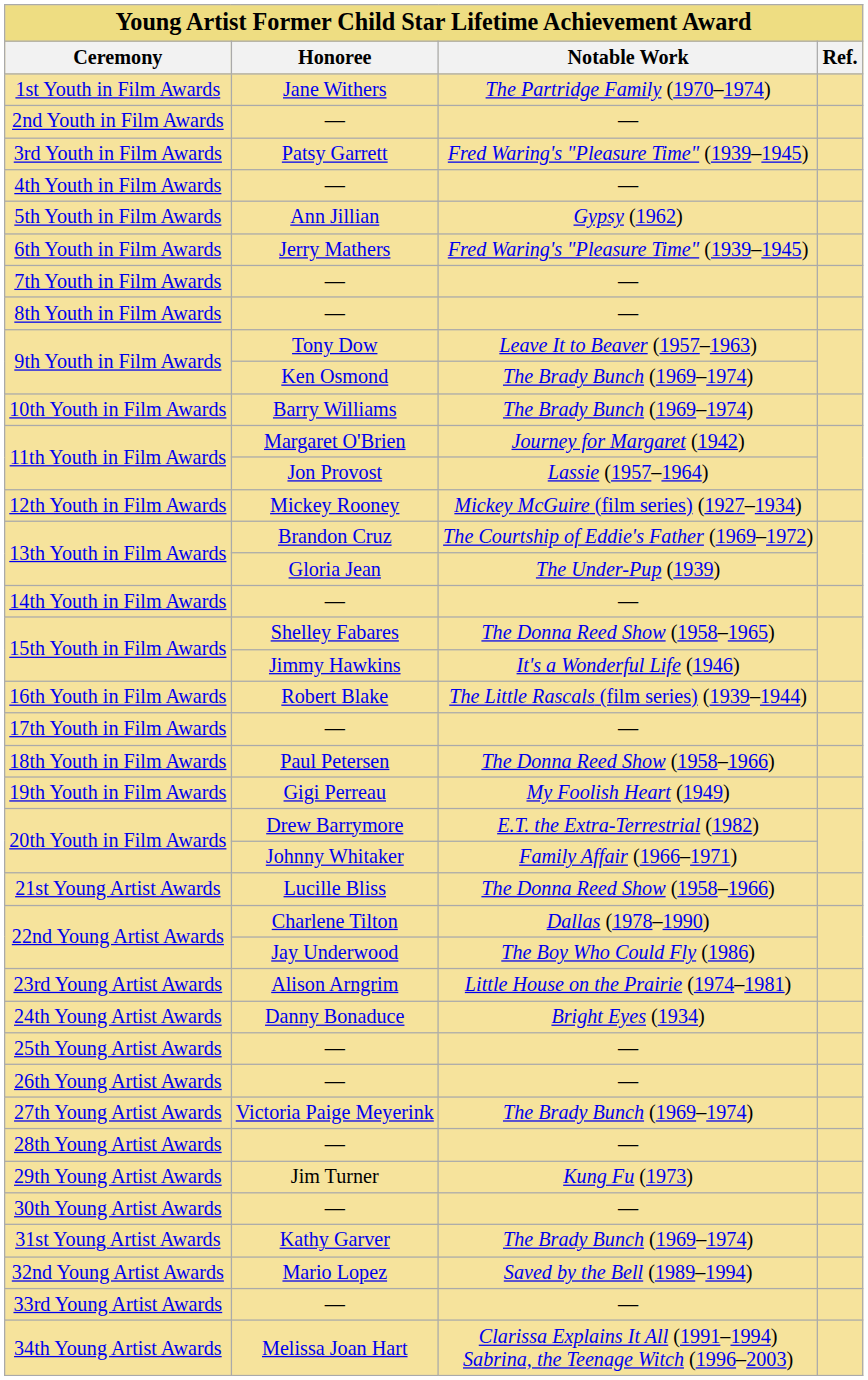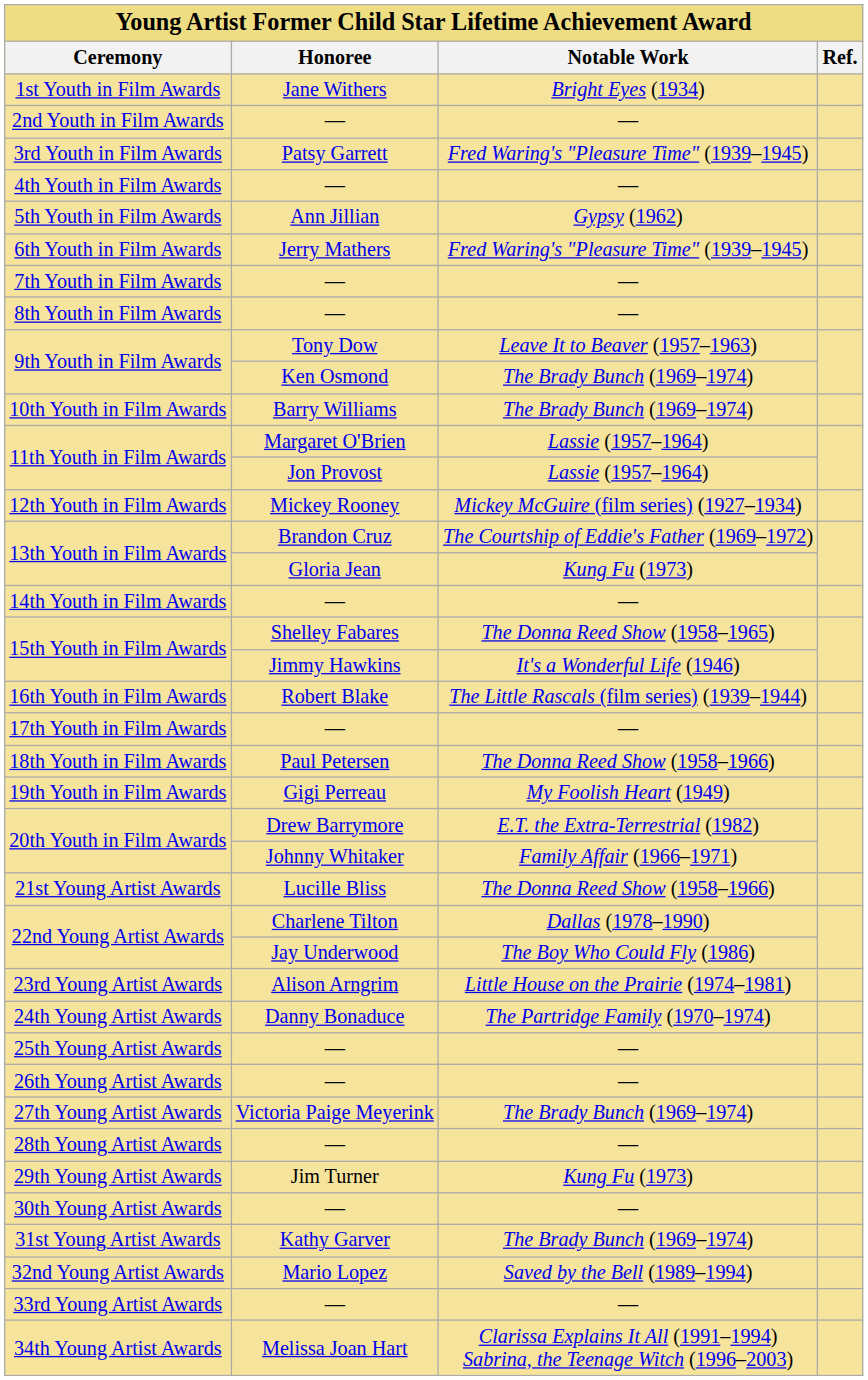 <table class="wikitable" rowspan=2 style="text-align: center; background: #f6e39c">
 <tr>
 <th colspan= 4; style="background:#EEDD82;"><big><strong>Young Artist Former Child Star Lifetime Achievement Award</strong></big></th>
 </tr>
 <tr bgcolor="#f6e39c">
 <th>Ceremony</th>
 <th>Honoree</th>
 <th>Notable Work</th>
 <th>Ref.</th>
 </tr>
 <tr>
 <td><a href='#'>1st Youth in Film Awards</a></td>
 <td><a href='#'>Jane Withers</a></td>
-<td><em><a href='#'>The Partridge Family</a></em> (<a href='#'>1970</a>–<a href='#'>1974</a>)</td>
+<td><em><a href='#'>Bright Eyes</a></em> (<a href='#'>1934</a>)</td>
 <td></td>
 </tr>
 <tr>
 <td><a href='#'>2nd Youth in Film Awards</a></td>
 <td>—</td>
 <td>—</td>
 <td></td>
 </tr>
 <tr>
 <td><a href='#'>3rd Youth in Film Awards</a></td>
 <td><a href='#'>Patsy Garrett</a></td>
 <td><em><a href='#'>Fred Waring's "Pleasure Time"</a></em> (<a href='#'>1939</a>–<a href='#'>1945</a>)</td>
 <td></td>
 </tr>
 <tr>
 <td><a href='#'>4th Youth in Film Awards</a></td>
 <td>—</td>
 <td>—</td>
 <td></td>
 </tr>
 <tr>
 <td><a href='#'>5th Youth in Film Awards</a></td>
 <td><a href='#'>Ann Jillian</a></td>
 <td><em><a href='#'>Gypsy</a></em> (<a href='#'>1962</a>)</td>
 <td></td>
 </tr>
 <tr>
 <td><a href='#'>6th Youth in Film Awards</a></td>
 <td><a href='#'>Jerry Mathers</a></td>
 <td><em><a href='#'>Fred Waring's "Pleasure Time"</a></em> (<a href='#'>1939</a>–<a href='#'>1945</a>)</td>
 <td></td>
 </tr>
 <tr>
 <td><a href='#'>7th Youth in Film Awards</a></td>
 <td>—</td>
 <td>—</td>
 <td></td>
 </tr>
 <tr>
 <td><a href='#'>8th Youth in Film Awards</a></td>
 <td>—</td>
 <td>—</td>
 <td></td>
 </tr>
 <tr>
 <td rowspan=2><a href='#'>9th Youth in Film Awards</a></td>
 <td><a href='#'>Tony Dow</a></td>
 <td><em><a href='#'>Leave It to Beaver</a></em> (<a href='#'>1957</a>–<a href='#'>1963</a>)</td>
 <td rowspan=2></td>
 </tr>
 <tr>
 <td><a href='#'>Ken Osmond</a></td>
 <td><em><a href='#'>The Brady Bunch</a></em> (<a href='#'>1969</a>–<a href='#'>1974</a>)</td>
 </tr>
 <tr>
 <td><a href='#'>10th Youth in Film Awards</a></td>
 <td><a href='#'>Barry Williams</a></td>
 <td><em><a href='#'>The Brady Bunch</a></em> (<a href='#'>1969</a>–<a href='#'>1974</a>)</td>
 <td></td>
 </tr>
 <tr>
 <td rowspan=2><a href='#'>11th Youth in Film Awards</a></td>
 <td><a href='#'>Margaret O'Brien</a></td>
-<td><em><a href='#'>Journey for Margaret</a></em> (<a href='#'>1942</a>)</td>
+<td><em><a href='#'>Lassie</a></em> (<a href='#'>1957</a>–<a href='#'>1964</a>)</td>
 <td rowspan=2></td>
 </tr>
 <tr>
 <td><a href='#'>Jon Provost</a></td>
 <td><em><a href='#'>Lassie</a></em> (<a href='#'>1957</a>–<a href='#'>1964</a>)</td>
 </tr>
 <tr>
 <td><a href='#'>12th Youth in Film Awards</a></td>
 <td><a href='#'>Mickey Rooney</a></td>
 <td><a href='#'><em>Mickey McGuire</em> (film series)</a> (<a href='#'>1927</a>–<a href='#'>1934</a>)</td>
 <td></td>
 </tr>
 <tr>
 <td rowspan=2><a href='#'>13th Youth in Film Awards</a></td>
 <td><a href='#'>Brandon Cruz</a></td>
 <td><em><a href='#'>The Courtship of Eddie's Father</a></em> (<a href='#'>1969</a>–<a href='#'>1972</a>)</td>
 <td rowspan=2></td>
 </tr>
 <tr>
 <td><a href='#'>Gloria Jean</a></td>
-<td><em><a href='#'>The Under-Pup</a></em> (<a href='#'>1939</a>)</td>
+<td><em><a href='#'>Kung Fu</a></em> (<a href='#'>1973</a>)</td>
 </tr>
 <tr>
 <td><a href='#'>14th Youth in Film Awards</a></td>
 <td>—</td>
 <td>—</td>
 <td></td>
 </tr>
 <tr>
 <td rowspan=2><a href='#'>15th Youth in Film Awards</a></td>
 <td><a href='#'>Shelley Fabares</a></td>
 <td><em><a href='#'>The Donna Reed Show</a></em> (<a href='#'>1958</a>–<a href='#'>1965</a>)</td>
 <td rowspan=2></td>
 </tr>
 <tr>
 <td><a href='#'>Jimmy Hawkins</a></td>
 <td><em><a href='#'>It's a Wonderful Life</a></em> (<a href='#'>1946</a>)</td>
 </tr>
 <tr>
 <td><a href='#'>16th Youth in Film Awards</a></td>
 <td><a href='#'>Robert Blake</a></td>
 <td><a href='#'><em>The Little Rascals</em> (film series)</a> (<a href='#'>1939</a>–<a href='#'>1944</a>)</td>
 <td></td>
 </tr>
 <tr>
 <td><a href='#'>17th Youth in Film Awards</a></td>
 <td>—</td>
 <td>—</td>
 <td></td>
 </tr>
 <tr>
 <td><a href='#'>18th Youth in Film Awards</a></td>
 <td><a href='#'>Paul Petersen</a></td>
 <td><em><a href='#'>The Donna Reed Show</a></em> (<a href='#'>1958</a>–<a href='#'>1966</a>)</td>
 <td></td>
 </tr>
 <tr>
 <td><a href='#'>19th Youth in Film Awards</a></td>
 <td><a href='#'>Gigi Perreau</a></td>
 <td><em><a href='#'>My Foolish Heart</a></em> (<a href='#'>1949</a>)</td>
 <td></td>
 </tr>
 <tr>
 <td rowspan=2><a href='#'>20th Youth in Film Awards</a></td>
 <td><a href='#'>Drew Barrymore</a></td>
 <td><em><a href='#'>E.T. the Extra-Terrestrial</a></em> (<a href='#'>1982</a>)</td>
 <td rowspan=2></td>
 </tr>
 <tr>
 <td><a href='#'>Johnny Whitaker</a></td>
 <td><em><a href='#'>Family Affair</a></em> (<a href='#'>1966</a>–<a href='#'>1971</a>)</td>
 </tr>
 <tr>
 <td><a href='#'>21st Young Artist Awards</a></td>
 <td><a href='#'>Lucille Bliss</a></td>
 <td><em><a href='#'>The Donna Reed Show</a></em> (<a href='#'>1958</a>–<a href='#'>1966</a>)</td>
 <td></td>
 </tr>
 <tr>
 <td rowspan=2><a href='#'>22nd Young Artist Awards</a></td>
 <td><a href='#'>Charlene Tilton</a></td>
 <td><em><a href='#'>Dallas</a></em> (<a href='#'>1978</a>–<a href='#'>1990</a>)</td>
 <td rowspan=2></td>
 </tr>
 <tr>
 <td><a href='#'>Jay Underwood</a></td>
 <td><em><a href='#'>The Boy Who Could Fly</a></em> (<a href='#'>1986</a>)</td>
 </tr>
 <tr>
 <td><a href='#'>23rd Young Artist Awards</a></td>
 <td><a href='#'>Alison Arngrim</a></td>
 <td><em><a href='#'>Little House on the Prairie</a></em> (<a href='#'>1974</a>–<a href='#'>1981</a>)</td>
 <td></td>
 </tr>
 <tr>
 <td><a href='#'>24th Young Artist Awards</a></td>
 <td><a href='#'>Danny Bonaduce</a></td>
-<td><em><a href='#'>Bright Eyes</a></em> (<a href='#'>1934</a>)</td>
+<td><em><a href='#'>The Partridge Family</a></em> (<a href='#'>1970</a>–<a href='#'>1974</a>)</td>
 <td></td>
 </tr>
 <tr>
 <td><a href='#'>25th Young Artist Awards</a></td>
 <td>—</td>
 <td>—</td>
 <td></td>
 </tr>
 <tr>
 <td><a href='#'>26th Young Artist Awards</a></td>
 <td>—</td>
 <td>—</td>
 <td></td>
 </tr>
 <tr>
 <td><a href='#'>27th Young Artist Awards</a></td>
 <td><a href='#'>Victoria Paige Meyerink</a></td>
 <td><em><a href='#'>The Brady Bunch</a></em> (<a href='#'>1969</a>–<a href='#'>1974</a>)</td>
 <td></td>
 </tr>
 <tr>
 <td><a href='#'>28th Young Artist Awards</a></td>
 <td>—</td>
 <td>—</td>
 <td></td>
 </tr>
 <tr>
 <td><a href='#'>29th Young Artist Awards</a></td>
 <td>Jim Turner</td>
 <td><em><a href='#'>Kung Fu</a></em> (<a href='#'>1973</a>)</td>
 <td></td>
 </tr>
 <tr>
 <td><a href='#'>30th Young Artist Awards</a></td>
 <td>—</td>
 <td>—</td>
 <td></td>
 </tr>
 <tr>
 <td><a href='#'>31st Young Artist Awards</a></td>
 <td><a href='#'>Kathy Garver</a></td>
 <td><em><a href='#'>The Brady Bunch</a></em> (<a href='#'>1969</a>–<a href='#'>1974</a>)</td>
 <td></td>
 </tr>
 <tr>
 <td><a href='#'>32nd Young Artist Awards</a></td>
 <td><a href='#'>Mario Lopez</a></td>
 <td><em><a href='#'>Saved by the Bell</a></em> (<a href='#'>1989</a>–<a href='#'>1994</a>)</td>
 <td></td>
 </tr>
 <tr>
 <td><a href='#'>33rd Young Artist Awards</a></td>
 <td>—</td>
 <td>—</td>
 <td></td>
 </tr>
 <tr>
 <td><a href='#'>34th Young Artist Awards</a></td>
 <td><a href='#'>Melissa Joan Hart</a></td>
 <td><em><a href='#'>Clarissa Explains It All</a></em> (<a href='#'>1991</a>–<a href='#'>1994</a>)<br><em><a href='#'>Sabrina, the Teenage Witch</a></em> (<a href='#'>1996</a>–<a href='#'>2003</a>)</td>
 <td></td>
 </tr>
 </table>
